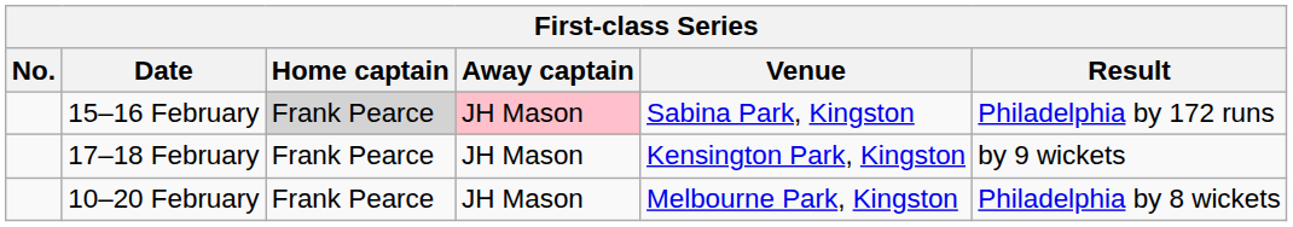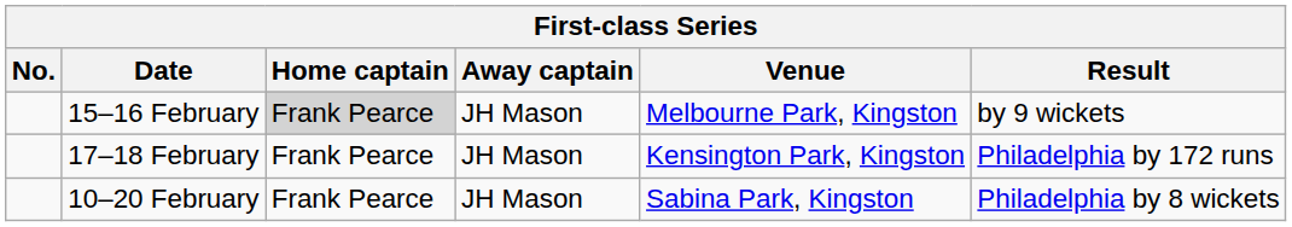 <table class="wikitable">
 <tr>
 <th colspan="9">First-class Series</th>
 </tr>
 <tr>
 <th>No.</th>
 <th>Date</th>
 <th>Home captain</th>
 <th>Away captain</th>
 <th>Venue</th>
 <th>Result</th>
 </tr>
 <tr>
 <td></td>
 <td>15–16 February</td>
 <td style="background: lightgrey;">Frank Pearce</td>
-<td style="background: pink;">JH Mason</td>
-<td><a href='#'>Sabina Park</a>, <a href='#'>Kingston</a></td>
-<td> <a href='#'>Philadelphia</a> by 172 runs</td>
+<td>JH Mason</td>
+<td><a href='#'>Melbourne Park</a>, <a href='#'>Kingston</a></td>
+<td> by 9 wickets</td>
 </tr>
 <tr>
 <td></td>
 <td>17–18 February</td>
 <td>Frank Pearce</td>
 <td>JH Mason</td>
 <td><a href='#'>Kensington Park</a>, <a href='#'>Kingston</a></td>
-<td> by 9 wickets</td>
+<td> <a href='#'>Philadelphia</a> by 172 runs</td>
 </tr>
 <tr>
 <td></td>
 <td>10–20 February</td>
 <td>Frank Pearce</td>
 <td>JH Mason</td>
-<td><a href='#'>Melbourne Park</a>, <a href='#'>Kingston</a></td>
+<td><a href='#'>Sabina Park</a>, <a href='#'>Kingston</a></td>
 <td> <a href='#'>Philadelphia</a> by 8 wickets</td>
 </tr>
 </table>
